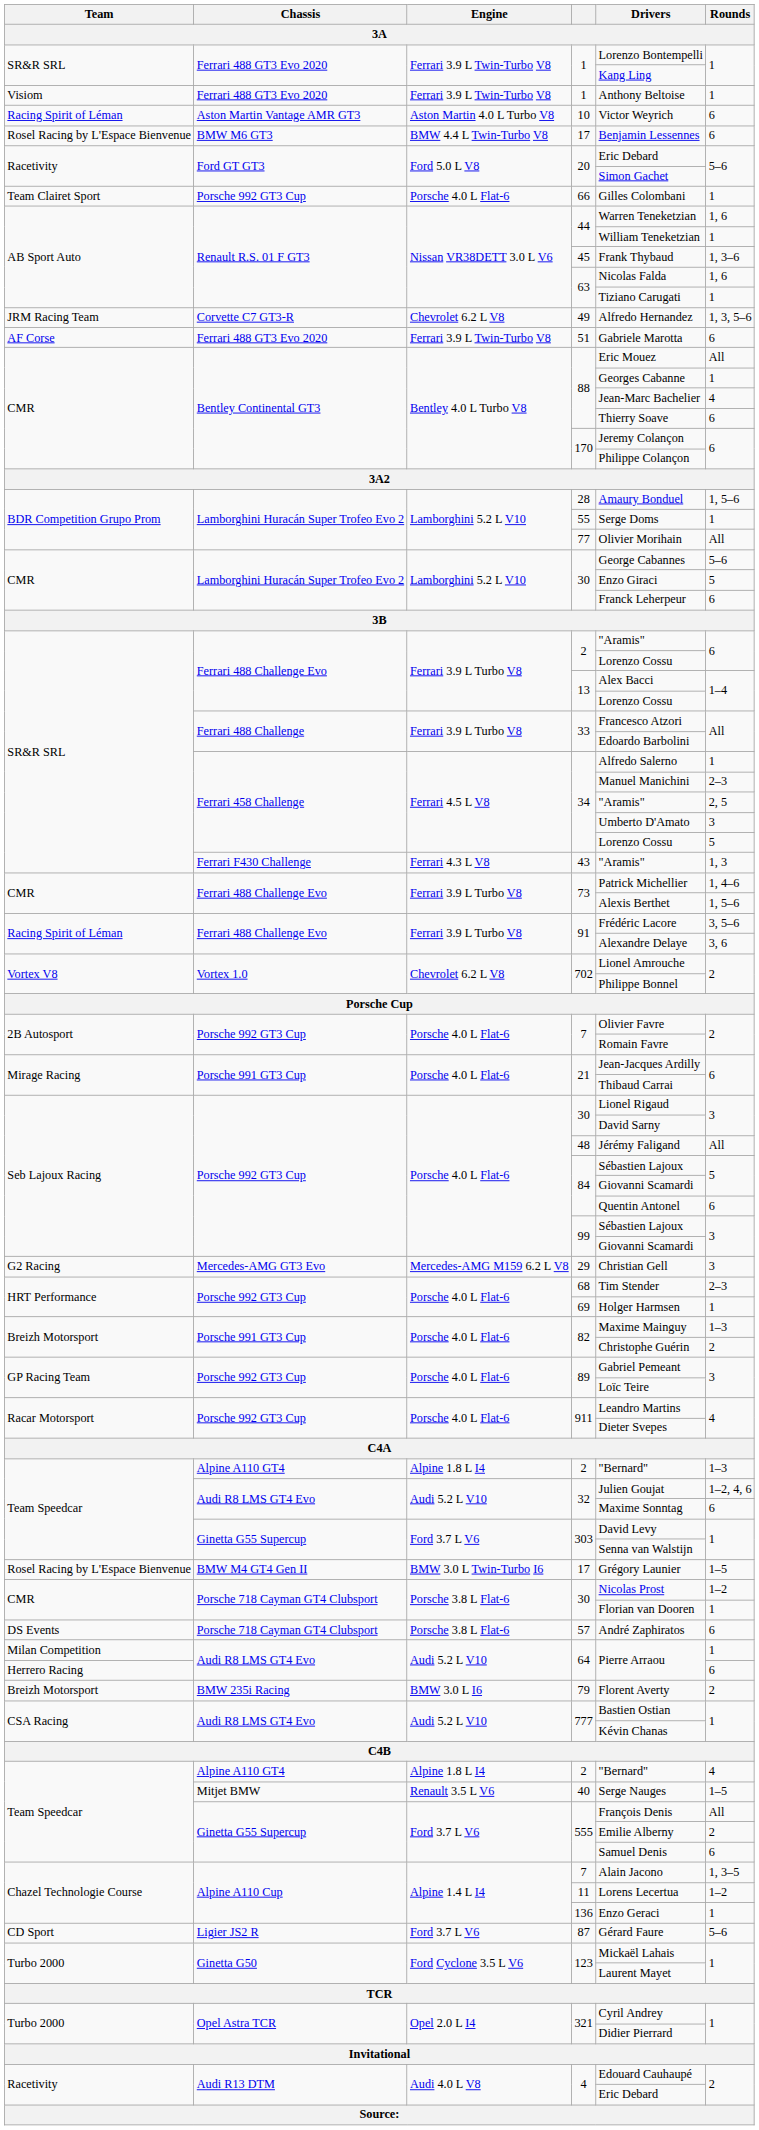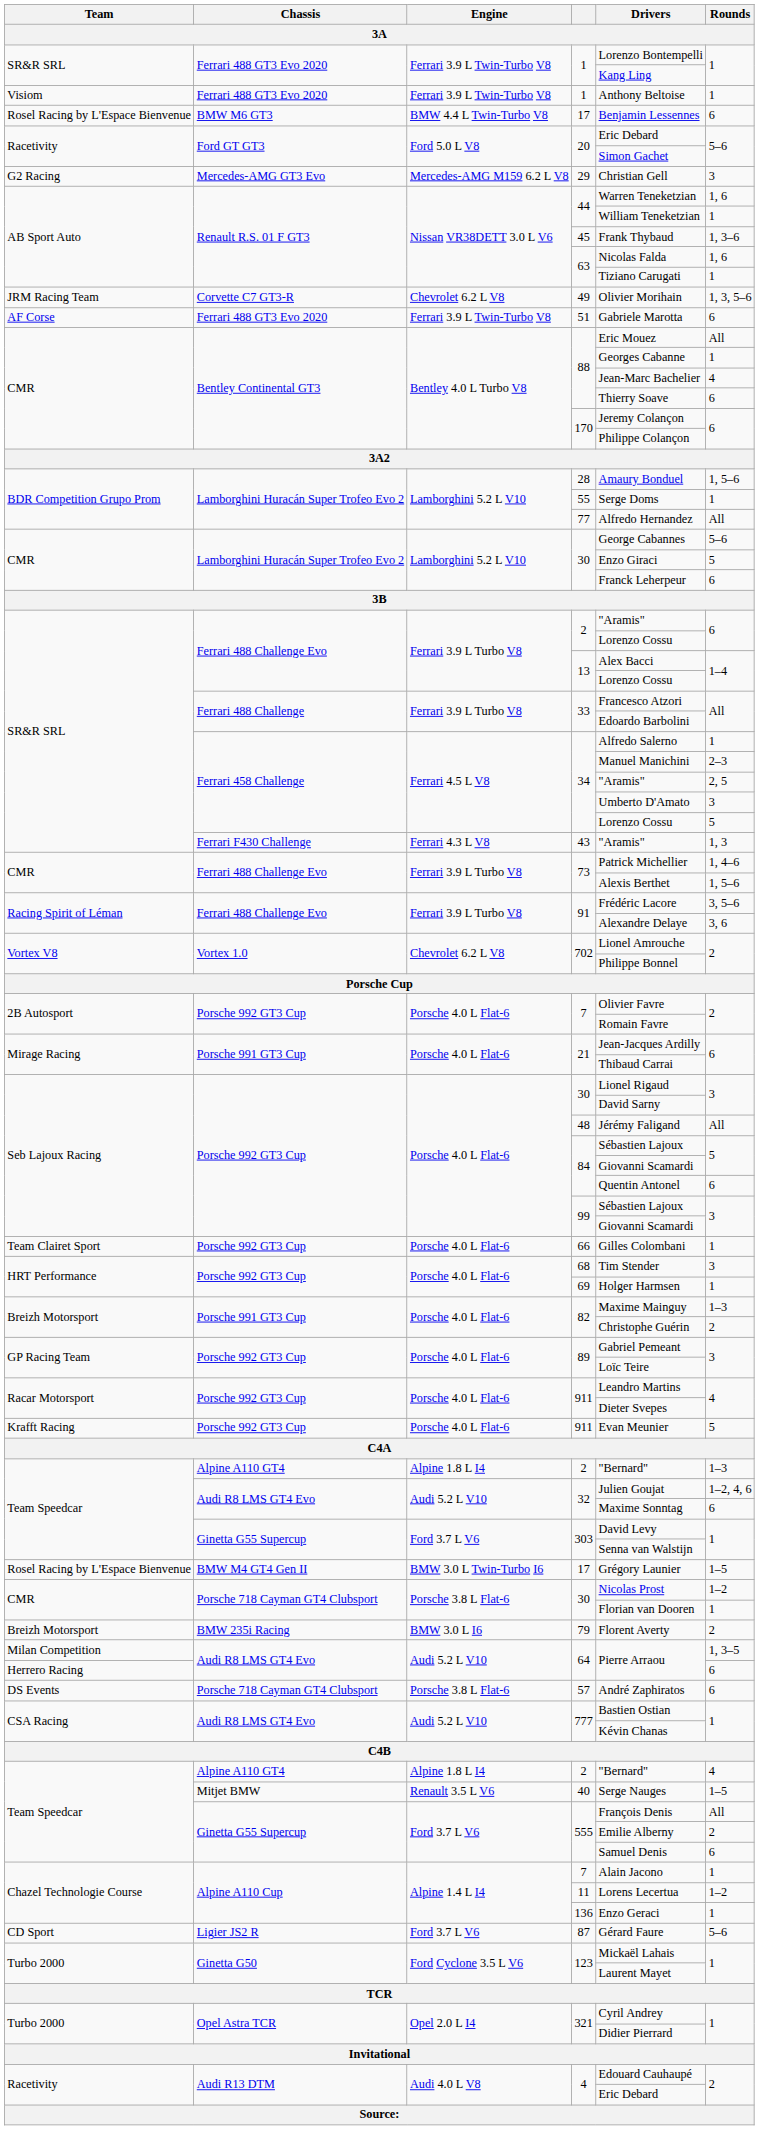 <table class="wikitable" style="font-size: 85%;">
 <tr>
 <th>Team</th>
 <th>Chassis</th>
 <th>Engine</th>
 <th></th>
 <th>Drivers</th>
 <th>Rounds</th>
 </tr>
 <tr>
 <th colspan=6>3A</th>
 </tr>
 <tr>
 <td rowspan=2> SR&R SRL</td>
 <td rowspan=2><a href='#'>Ferrari 488 GT3 Evo 2020</a></td>
 <td rowspan=2><a href='#'>Ferrari</a> 3.9 L <a href='#'>Twin-Turbo</a> <a href='#'>V8</a></td>
 <td rowspan=2 align=center>1</td>
 <td> Lorenzo Bontempelli</td>
 <td rowspan=2>1</td>
 </tr>
 <tr>
 <td> <a href='#'>Kang Ling</a></td>
 </tr>
 <tr>
 <td> Visiom</td>
 <td><a href='#'>Ferrari 488 GT3 Evo 2020</a></td>
 <td><a href='#'>Ferrari</a> 3.9 L <a href='#'>Twin-Turbo</a> <a href='#'>V8</a></td>
 <td align=center>1</td>
 <td> Anthony Beltoise</td>
 <td>1</td>
 </tr>
 <tr>
-<td> <a href='#'>Racing Spirit of Léman</a></td>
-<td><a href='#'>Aston Martin Vantage AMR GT3</a></td>
-<td><a href='#'>Aston Martin</a> 4.0 L Turbo <a href='#'>V8</a></td>
-<td align=center>10</td>
-<td> Victor Weyrich</td>
-<td>6</td>
-</tr>
-<tr>
 <td> Rosel Racing by L'Espace Bienvenue</td>
 <td><a href='#'>BMW M6 GT3</a></td>
 <td><a href='#'>BMW</a> 4.4 L <a href='#'>Twin-Turbo</a> <a href='#'>V8</a></td>
 <td align=center>17</td>
 <td> <a href='#'>Benjamin Lessennes</a></td>
 <td>6</td>
 </tr>
 <tr>
 <td rowspan=2> Racetivity</td>
 <td rowspan=2><a href='#'>Ford GT GT3</a></td>
 <td rowspan=2><a href='#'>Ford</a> 5.0 L <a href='#'>V8</a></td>
 <td rowspan=2 align=center>20</td>
 <td> Eric Debard</td>
 <td rowspan=2>5–6</td>
 </tr>
 <tr>
 <td> <a href='#'>Simon Gachet</a></td>
 </tr>
 <tr>
-<td> Team Clairet Sport</td>
-<td><a href='#'>Porsche 992 GT3 Cup</a></td>
-<td><a href='#'>Porsche</a> 4.0 L <a href='#'>Flat-6</a></td>
-<td align=center>66</td>
-<td> Gilles Colombani</td>
-<td>1</td>
+<td> G2 Racing</td>
+<td><a href='#'>Mercedes-AMG GT3 Evo</a></td>
+<td><a href='#'>Mercedes-AMG M159</a> 6.2 L <a href='#'>V8</a></td>
+<td align=center>29</td>
+<td> Christian Gell</td>
+<td>3</td>
 </tr>
 <tr>
 <td rowspan=5> AB Sport Auto</td>
 <td rowspan=5><a href='#'>Renault R.S. 01 F GT3</a></td>
 <td rowspan=5><a href='#'>Nissan</a> <a href='#'>VR38DETT</a> 3.0 L <a href='#'>V6</a></td>
 <td rowspan=2 align=center>44</td>
 <td> Warren Teneketzian</td>
 <td>1, 6</td>
 </tr>
 <tr>
 <td> William Teneketzian</td>
 <td>1</td>
 </tr>
 <tr>
 <td align=center>45</td>
 <td> Frank Thybaud</td>
 <td>1, 3–6</td>
 </tr>
 <tr>
 <td rowspan=2 align=center>63</td>
 <td> Nicolas Falda</td>
 <td>1, 6</td>
 </tr>
 <tr>
 <td> Tiziano Carugati</td>
 <td>1</td>
 </tr>
 <tr>
 <td> JRM Racing Team</td>
 <td><a href='#'>Corvette C7 GT3-R</a></td>
 <td><a href='#'>Chevrolet</a> 6.2 L <a href='#'>V8</a></td>
 <td align=center>49</td>
-<td> Alfredo Hernandez</td>
+<td> Olivier Morihain</td>
 <td>1, 3, 5–6</td>
 </tr>
 <tr>
 <td> <a href='#'>AF Corse</a></td>
 <td><a href='#'>Ferrari 488 GT3 Evo 2020</a></td>
 <td><a href='#'>Ferrari</a> 3.9 L <a href='#'>Twin-Turbo</a> <a href='#'>V8</a></td>
 <td align=center>51</td>
 <td> Gabriele Marotta</td>
 <td>6</td>
 </tr>
 <tr>
 <td rowspan=6> CMR</td>
 <td rowspan=6><a href='#'>Bentley Continental GT3</a></td>
 <td rowspan=6><a href='#'>Bentley</a> 4.0 L Turbo <a href='#'>V8</a></td>
 <td rowspan=4 align=center>88</td>
 <td> Eric Mouez</td>
 <td>All</td>
 </tr>
 <tr>
 <td> Georges Cabanne</td>
 <td>1</td>
 </tr>
 <tr>
 <td> Jean-Marc Bachelier</td>
 <td>4</td>
 </tr>
 <tr>
 <td> Thierry Soave</td>
 <td>6</td>
 </tr>
 <tr>
 <td rowspan=2 align=center>170</td>
 <td> Jeremy Colançon</td>
 <td rowspan=2>6</td>
 </tr>
 <tr>
 <td> Philippe Colançon</td>
 </tr>
 <tr>
 <th colspan=6>3A2</th>
 </tr>
 <tr>
 <td rowspan=3> <a href='#'>BDR Competition Grupo Prom</a></td>
 <td rowspan=3><a href='#'>Lamborghini Huracán Super Trofeo Evo 2</a></td>
 <td rowspan=3><a href='#'>Lamborghini</a> 5.2 L <a href='#'>V10</a></td>
 <td align=center>28</td>
 <td> <a href='#'>Amaury Bonduel</a></td>
 <td>1, 5–6</td>
 </tr>
 <tr>
 <td align=center>55</td>
 <td> Serge Doms</td>
 <td>1</td>
 </tr>
 <tr>
 <td align=center>77</td>
-<td> Olivier Morihain</td>
+<td> Alfredo Hernandez</td>
 <td>All</td>
 </tr>
 <tr>
 <td rowspan=3> CMR</td>
 <td rowspan=3><a href='#'>Lamborghini Huracán Super Trofeo Evo 2</a></td>
 <td rowspan=3><a href='#'>Lamborghini</a> 5.2 L <a href='#'>V10</a></td>
 <td rowspan=3 align=center>30</td>
 <td> George Cabannes</td>
 <td>5–6</td>
 </tr>
 <tr>
 <td> Enzo Giraci</td>
 <td>5</td>
 </tr>
 <tr>
 <td> Franck Leherpeur</td>
 <td>6</td>
 </tr>
 <tr>
 <th colspan=6>3B</th>
 </tr>
 <tr>
 <td rowspan=12> SR&R SRL</td>
 <td rowspan=4><a href='#'>Ferrari 488 Challenge Evo</a></td>
 <td rowspan=4><a href='#'>Ferrari</a> 3.9 L Turbo <a href='#'>V8</a></td>
 <td rowspan=2 align=center>2</td>
 <td> "Aramis"</td>
 <td rowspan=2>6</td>
 </tr>
 <tr>
 <td> Lorenzo Cossu</td>
 </tr>
 <tr>
 <td rowspan=2 align=center>13</td>
 <td> Alex Bacci</td>
 <td rowspan=2>1–4</td>
 </tr>
 <tr>
 <td> Lorenzo Cossu</td>
 </tr>
 <tr>
 <td rowspan=2><a href='#'>Ferrari 488 Challenge</a></td>
 <td rowspan=2><a href='#'>Ferrari</a> 3.9 L Turbo <a href='#'>V8</a></td>
 <td rowspan=2 align=center>33</td>
 <td> Francesco Atzori</td>
 <td rowspan=2>All</td>
 </tr>
 <tr>
 <td> Edoardo Barbolini</td>
 </tr>
 <tr>
 <td rowspan=5><a href='#'>Ferrari 458 Challenge</a></td>
 <td rowspan=5><a href='#'>Ferrari</a> 4.5 L <a href='#'>V8</a></td>
 <td rowspan=5 align=center>34</td>
 <td> Alfredo Salerno</td>
 <td>1</td>
 </tr>
 <tr>
 <td> Manuel Manichini</td>
 <td>2–3</td>
 </tr>
 <tr>
 <td> "Aramis"</td>
 <td>2, 5</td>
 </tr>
 <tr>
 <td> Umberto D'Amato</td>
 <td>3</td>
 </tr>
 <tr>
 <td> Lorenzo Cossu</td>
 <td>5</td>
 </tr>
 <tr>
 <td><a href='#'>Ferrari F430 Challenge</a></td>
 <td><a href='#'>Ferrari</a> 4.3 L <a href='#'>V8</a></td>
 <td align=center>43</td>
 <td> "Aramis"</td>
 <td>1, 3</td>
 </tr>
 <tr>
 <td rowspan=2> CMR</td>
 <td rowspan=2><a href='#'>Ferrari 488 Challenge Evo</a></td>
 <td rowspan=2><a href='#'>Ferrari</a> 3.9 L Turbo <a href='#'>V8</a></td>
 <td rowspan=2 align=center>73</td>
 <td> Patrick Michellier</td>
 <td>1, 4–6</td>
 </tr>
 <tr>
 <td> Alexis Berthet</td>
 <td>1, 5–6</td>
 </tr>
 <tr>
 <td rowspan=2> <a href='#'>Racing Spirit of Léman</a></td>
 <td rowspan=2><a href='#'>Ferrari 488 Challenge Evo</a></td>
 <td rowspan=2><a href='#'>Ferrari</a> 3.9 L Turbo <a href='#'>V8</a></td>
 <td rowspan=2 align=center>91</td>
 <td> Frédéric Lacore</td>
 <td>3, 5–6</td>
 </tr>
 <tr>
 <td> Alexandre Delaye</td>
 <td>3, 6</td>
 </tr>
 <tr>
 <td rowspan=2> <a href='#'>Vortex V8</a></td>
 <td rowspan=2><a href='#'>Vortex 1.0</a></td>
 <td rowspan=2><a href='#'>Chevrolet</a> 6.2 L <a href='#'>V8</a></td>
 <td rowspan=2 align=center>702</td>
 <td> Lionel Amrouche</td>
 <td rowspan=2>2</td>
 </tr>
 <tr>
 <td> Philippe Bonnel</td>
 </tr>
 <tr>
 <th colspan=6>Porsche Cup</th>
 </tr>
 <tr>
 <td rowspan=2> 2B Autosport</td>
 <td rowspan=2><a href='#'>Porsche 992 GT3 Cup</a></td>
 <td rowspan=2><a href='#'>Porsche</a> 4.0 L <a href='#'>Flat-6</a></td>
 <td rowspan=2 align=center>7</td>
 <td> Olivier Favre</td>
 <td rowspan=2>2</td>
 </tr>
 <tr>
 <td> Romain Favre</td>
 </tr>
 <tr>
 <td rowspan=2> Mirage Racing</td>
 <td rowspan=2><a href='#'>Porsche 991 GT3 Cup</a></td>
 <td rowspan=2><a href='#'>Porsche</a> 4.0 L <a href='#'>Flat-6</a></td>
 <td rowspan=2 align=center>21</td>
 <td> Jean-Jacques Ardilly</td>
 <td rowspan=2>6</td>
 </tr>
 <tr>
 <td> Thibaud Carrai</td>
 </tr>
 <tr>
 <td rowspan=8> Seb Lajoux Racing</td>
 <td rowspan=8><a href='#'>Porsche 992 GT3 Cup</a></td>
 <td rowspan=8><a href='#'>Porsche</a> 4.0 L <a href='#'>Flat-6</a></td>
 <td rowspan=2 align=center>30</td>
 <td> Lionel Rigaud</td>
 <td rowspan=2>3</td>
 </tr>
 <tr>
 <td> David Sarny</td>
 </tr>
 <tr>
 <td align=center>48</td>
 <td> Jérémy Faligand</td>
 <td>All</td>
 </tr>
 <tr>
 <td rowspan=3 align=center>84</td>
 <td> Sébastien Lajoux</td>
 <td rowspan=2>5</td>
 </tr>
 <tr>
 <td> Giovanni Scamardi</td>
 </tr>
 <tr>
 <td> Quentin Antonel</td>
 <td>6</td>
 </tr>
 <tr>
 <td rowspan=2 align=center>99</td>
 <td> Sébastien Lajoux</td>
 <td rowspan=2>3</td>
 </tr>
 <tr>
 <td> Giovanni Scamardi</td>
 </tr>
 <tr>
-<td> G2 Racing</td>
-<td><a href='#'>Mercedes-AMG GT3 Evo</a></td>
-<td><a href='#'>Mercedes-AMG M159</a> 6.2 L <a href='#'>V8</a></td>
-<td align=center>29</td>
-<td> Christian Gell</td>
-<td>3</td>
+<td> Team Clairet Sport</td>
+<td><a href='#'>Porsche 992 GT3 Cup</a></td>
+<td><a href='#'>Porsche</a> 4.0 L <a href='#'>Flat-6</a></td>
+<td align=center>66</td>
+<td> Gilles Colombani</td>
+<td>1</td>
 </tr>
 <tr>
 <td rowspan=2> HRT Performance</td>
 <td rowspan=2><a href='#'>Porsche 992 GT3 Cup</a></td>
 <td rowspan=2><a href='#'>Porsche</a> 4.0 L <a href='#'>Flat-6</a></td>
 <td align=center>68</td>
 <td> Tim Stender</td>
-<td>2–3</td>
+<td>3</td>
 </tr>
 <tr>
 <td align=center>69</td>
 <td> Holger Harmsen</td>
 <td>1</td>
 </tr>
 <tr>
 <td rowspan=2> Breizh Motorsport</td>
 <td rowspan=2><a href='#'>Porsche 991 GT3 Cup</a></td>
 <td rowspan=2><a href='#'>Porsche</a> 4.0 L <a href='#'>Flat-6</a></td>
 <td rowspan=2 align=center>82</td>
 <td> Maxime Mainguy</td>
 <td>1–3</td>
 </tr>
 <tr>
 <td> Christophe Guérin</td>
 <td>2</td>
 </tr>
 <tr>
 <td rowspan=2> GP Racing Team</td>
 <td rowspan=2><a href='#'>Porsche 992 GT3 Cup</a></td>
 <td rowspan=2><a href='#'>Porsche</a> 4.0 L <a href='#'>Flat-6</a></td>
 <td rowspan=2 align=center>89</td>
 <td> Gabriel Pemeant</td>
 <td rowspan=2>3</td>
 </tr>
 <tr>
 <td> Loïc Teire</td>
 </tr>
 <tr>
 <td rowspan=2> Racar Motorsport</td>
 <td rowspan=2><a href='#'>Porsche 992 GT3 Cup</a></td>
 <td rowspan=2><a href='#'>Porsche</a> 4.0 L <a href='#'>Flat-6</a></td>
 <td rowspan=2 align=center>911</td>
 <td> Leandro Martins</td>
 <td rowspan=2>4</td>
 </tr>
 <tr>
 <td> Dieter Svepes</td>
+</tr>
+<tr>
+<td> Krafft Racing</td>
+<td><a href='#'>Porsche 992 GT3 Cup</a></td>
+<td><a href='#'>Porsche</a> 4.0 L <a href='#'>Flat-6</a></td>
+<td align=center>911</td>
+<td> Evan Meunier</td>
+<td>5</td>
 </tr>
 <tr>
 <th colspan=6>C4A</th>
 </tr>
 <tr>
 <td rowspan=5> Team Speedcar</td>
 <td><a href='#'>Alpine A110 GT4</a></td>
 <td><a href='#'>Alpine</a> 1.8 L <a href='#'>I4</a></td>
 <td align=center>2</td>
 <td> "Bernard"</td>
 <td>1–3</td>
 </tr>
 <tr>
 <td rowspan=2><a href='#'>Audi R8 LMS GT4 Evo</a></td>
 <td rowspan=2><a href='#'>Audi</a> 5.2 L <a href='#'>V10</a></td>
 <td rowspan=2 align=center>32</td>
 <td> Julien Goujat</td>
 <td>1–2, 4, 6</td>
 </tr>
 <tr>
 <td> Maxime Sonntag</td>
 <td>6</td>
 </tr>
 <tr>
 <td rowspan=2><a href='#'>Ginetta G55 Supercup</a></td>
 <td rowspan=2><a href='#'>Ford</a> 3.7 L <a href='#'>V6</a></td>
 <td rowspan=2 align=center>303</td>
 <td> David Levy</td>
 <td rowspan=2>1</td>
 </tr>
 <tr>
 <td> Senna van Walstijn</td>
 </tr>
 <tr>
 <td> Rosel Racing by L'Espace Bienvenue</td>
 <td><a href='#'>BMW M4 GT4 Gen II</a></td>
 <td><a href='#'>BMW</a> 3.0 L <a href='#'>Twin-Turbo</a> <a href='#'>I6</a></td>
 <td align=center>17</td>
 <td> Grégory Launier</td>
 <td>1–5</td>
 </tr>
 <tr>
 <td rowspan=2> CMR</td>
 <td rowspan=2><a href='#'>Porsche 718 Cayman GT4 Clubsport</a></td>
 <td rowspan=2><a href='#'>Porsche</a> 3.8 L <a href='#'>Flat-6</a></td>
 <td rowspan=2 align=center>30</td>
 <td> <a href='#'>Nicolas Prost</a></td>
 <td>1–2</td>
 </tr>
 <tr>
 <td> Florian van Dooren</td>
 <td>1</td>
 </tr>
 <tr>
-<td> DS Events</td>
-<td><a href='#'>Porsche 718 Cayman GT4 Clubsport</a></td>
-<td><a href='#'>Porsche</a> 3.8 L <a href='#'>Flat-6</a></td>
-<td align=center>57</td>
-<td> André Zaphiratos</td>
-<td>6</td>
+<td> Breizh Motorsport</td>
+<td><a href='#'>BMW 235i Racing</a></td>
+<td><a href='#'>BMW</a> 3.0 L <a href='#'>I6</a></td>
+<td align=center>79</td>
+<td> Florent Averty</td>
+<td>2</td>
 </tr>
 <tr>
 <td> Milan Competition</td>
 <td rowspan=2><a href='#'>Audi R8 LMS GT4 Evo</a></td>
 <td rowspan=2><a href='#'>Audi</a> 5.2 L <a href='#'>V10</a></td>
 <td rowspan=2 align=center>64</td>
 <td rowspan=2> Pierre Arraou</td>
-<td>1</td>
+<td>1, 3–5</td>
 </tr>
 <tr>
 <td> Herrero Racing</td>
 <td>6</td>
 </tr>
 <tr>
-<td> Breizh Motorsport</td>
-<td><a href='#'>BMW 235i Racing</a></td>
-<td><a href='#'>BMW</a> 3.0 L <a href='#'>I6</a></td>
-<td align=center>79</td>
-<td> Florent Averty</td>
-<td>2</td>
+<td> DS Events</td>
+<td><a href='#'>Porsche 718 Cayman GT4 Clubsport</a></td>
+<td><a href='#'>Porsche</a> 3.8 L <a href='#'>Flat-6</a></td>
+<td align=center>57</td>
+<td> André Zaphiratos</td>
+<td>6</td>
 </tr>
 <tr>
 <td rowspan=2> CSA Racing</td>
 <td rowspan=2><a href='#'>Audi R8 LMS GT4 Evo</a></td>
 <td rowspan=2><a href='#'>Audi</a> 5.2 L <a href='#'>V10</a></td>
 <td rowspan=2 align=center>777</td>
 <td> Bastien Ostian</td>
 <td rowspan=2>1</td>
 </tr>
 <tr>
 <td> Kévin Chanas</td>
 </tr>
 <tr>
 <th colspan=6>C4B</th>
 </tr>
 <tr>
 <td rowspan=5> Team Speedcar</td>
 <td><a href='#'>Alpine A110 GT4</a></td>
 <td><a href='#'>Alpine</a> 1.8 L <a href='#'>I4</a></td>
 <td align=center>2</td>
 <td> "Bernard"</td>
 <td>4</td>
 </tr>
 <tr>
 <td>Mitjet BMW</td>
 <td><a href='#'>Renault</a> 3.5 L <a href='#'>V6</a></td>
 <td align=center>40</td>
 <td> Serge Nauges</td>
 <td>1–5</td>
 </tr>
 <tr>
 <td rowspan=3><a href='#'>Ginetta G55 Supercup</a></td>
 <td rowspan=3><a href='#'>Ford</a> 3.7 L <a href='#'>V6</a></td>
 <td rowspan=3 align=center>555</td>
 <td> François Denis</td>
 <td>All</td>
 </tr>
 <tr>
 <td> Emilie Alberny</td>
 <td>2</td>
 </tr>
 <tr>
 <td> Samuel Denis</td>
 <td>6</td>
 </tr>
 <tr>
 <td rowspan=3> Chazel Technologie Course</td>
 <td rowspan=3><a href='#'>Alpine A110 Cup</a></td>
 <td rowspan=3><a href='#'>Alpine</a> 1.4 L <a href='#'>I4</a></td>
 <td align=center>7</td>
 <td> Alain Jacono</td>
-<td>1, 3–5</td>
+<td>1</td>
 </tr>
 <tr>
 <td align=center>11</td>
 <td> Lorens Lecertua</td>
 <td>1–2</td>
 </tr>
 <tr>
 <td align=center>136</td>
 <td> Enzo Geraci</td>
 <td>1</td>
 </tr>
 <tr>
 <td> CD Sport</td>
 <td><a href='#'>Ligier JS2 R</a></td>
 <td><a href='#'>Ford</a> 3.7 L <a href='#'>V6</a></td>
 <td align=center>87</td>
 <td> Gérard Faure</td>
 <td>5–6</td>
 </tr>
 <tr>
 <td rowspan=2> Turbo 2000</td>
 <td rowspan=2><a href='#'>Ginetta G50</a></td>
 <td rowspan=2><a href='#'>Ford</a> <a href='#'>Cyclone</a> 3.5 L <a href='#'>V6</a></td>
 <td rowspan=2 align=center>123</td>
 <td> Mickaël Lahais</td>
 <td rowspan=2>1</td>
 </tr>
 <tr>
 <td> Laurent Mayet</td>
 </tr>
 <tr>
 <th colspan=6>TCR</th>
 </tr>
 <tr>
 <td rowspan=2> Turbo 2000</td>
 <td rowspan=2><a href='#'>Opel Astra TCR</a></td>
 <td rowspan=2><a href='#'>Opel</a> 2.0 L <a href='#'>I4</a></td>
 <td rowspan=2 align=center>321</td>
 <td> Cyril Andrey</td>
 <td rowspan=2>1</td>
 </tr>
 <tr>
 <td> Didier Pierrard</td>
 </tr>
 <tr>
 <th colspan=6>Invitational</th>
 </tr>
 <tr>
 <td rowspan=2> Racetivity</td>
 <td rowspan=2><a href='#'>Audi R13 DTM</a></td>
 <td rowspan=2><a href='#'>Audi</a> 4.0 L <a href='#'>V8</a></td>
 <td rowspan=2 align=center>4</td>
 <td> Edouard Cauhaupé</td>
 <td rowspan=2>2</td>
 </tr>
 <tr>
 <td> Eric Debard</td>
 </tr>
 <tr>
 <th colspan=6>Source:</th>
 </tr>
 </table>
